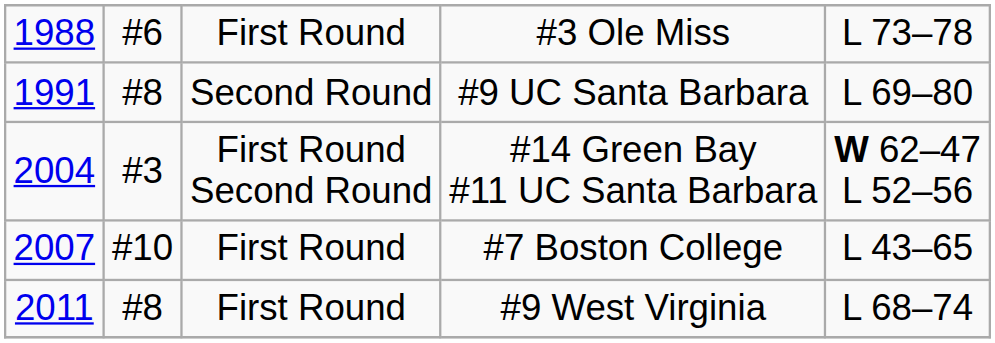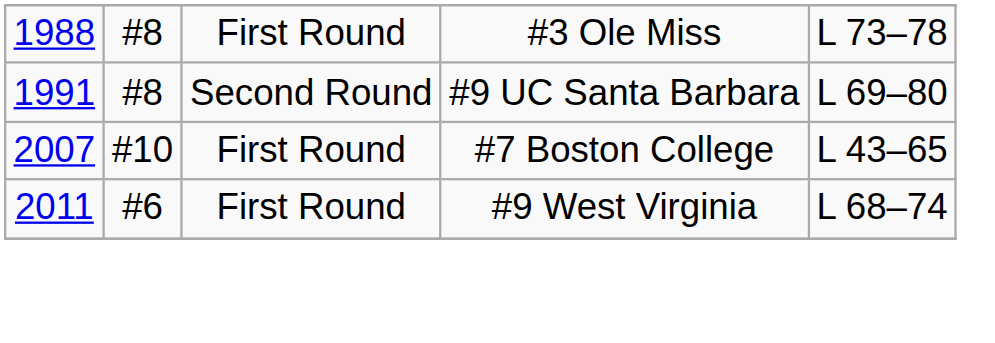 <table class="wikitable" style="text-align:center">
 <tr>
 </tr>
 <tr>
 <td rowspan=1><a href='#'>1988</a></td>
-<td>#6</td>
+<td>#8</td>
 <td>First Round</td>
 <td>#3 Ole Miss</td>
 <td>L 73–78</td>
 </tr>
 <tr style="text-align:center;">
 <td rowspan=1><a href='#'>1991</a></td>
 <td>#8</td>
 <td>Second Round</td>
 <td>#9 UC Santa Barbara</td>
 <td>L 69–80</td>
 </tr>
 <tr style="text-align:center;">
-<td rowspan=1><a href='#'>2004</a></td>
-<td>#3</td>
-<td>First Round<br>Second Round</td>
-<td>#14 Green Bay<br>#11 UC Santa Barbara</td>
-<td><strong>W</strong> 62–47<br>L 52–56</td>
-</tr>
-<tr style="text-align:center;">
 <td rowspan=1><a href='#'>2007</a></td>
 <td>#10</td>
 <td>First Round</td>
 <td>#7 Boston College</td>
 <td>L 43–65</td>
 </tr>
 <tr style="text-align:center;">
 <td rowspan=1><a href='#'>2011</a></td>
-<td>#8</td>
+<td>#6</td>
 <td>First Round</td>
 <td>#9 West Virginia</td>
 <td>L 68–74</td>
 </tr>
 <tr style="text-align:center;">
 </tr>
 </table>
